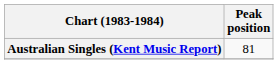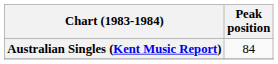 <table class="wikitable sortable plainrowheaders" style="text-align:center">
 <tr>
 <th>Chart (1983-1984)</th>
 <th>Peak<br>position</th>
 </tr>
 <tr>
 <th scope="row">Australian Singles (<a href='#'>Kent Music Report</a>)</th>
-<td align="center">81</td>
+<td align="center">84</td>
 </tr>
 <tr>
 </tr>
 <tr>
 </tr>
 <tr>
 </tr>
 <tr>
 </tr>
 </table>
